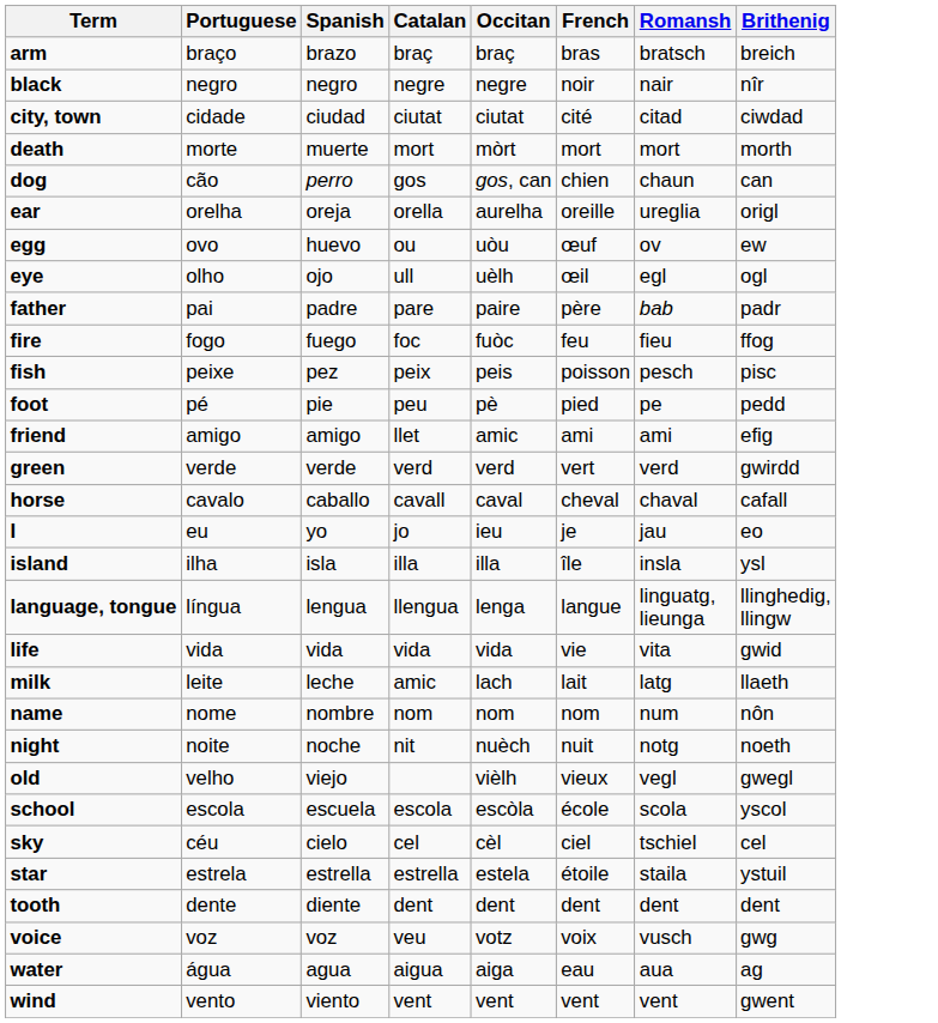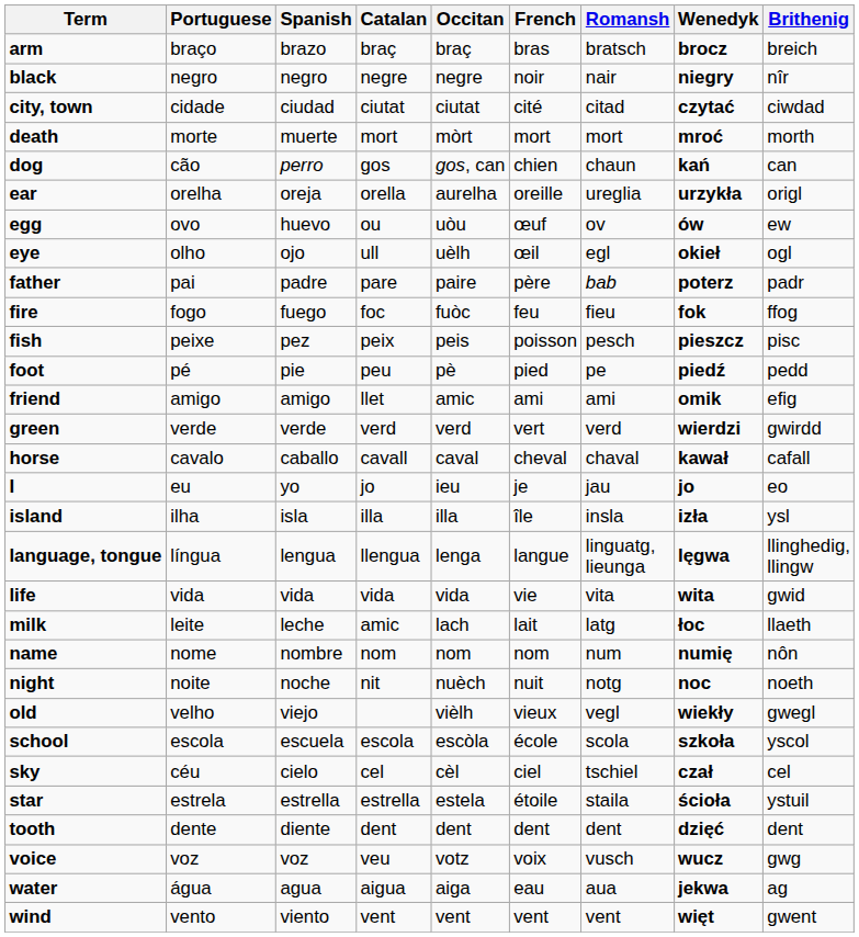 <table class="wikitable">
 <tr>
 <th>Term</th>
 <th>Portuguese</th>
 <th>Spanish</th>
 <th>Catalan</th>
 <th>Occitan</th>
 <th>French</th>
 <th><a href='#'>Romansh</a></th>
+<th><strong>Wenedyk</strong></th>
 <th><a href='#'>Brithenig</a></th>
 </tr>
 <tr>
 <td><strong>arm</strong></td>
 <td> braço</td>
 <td> brazo</td>
 <td> braç</td>
 <td> braç</td>
 <td> bras</td>
 <td> bratsch</td>
+<td><strong>brocz</strong></td>
 <td> breich</td>
 </tr>
 <tr>
 <td><strong>black</strong></td>
 <td> negro</td>
 <td> negro</td>
 <td> negre</td>
 <td> negre</td>
 <td> noir</td>
 <td> nair</td>
+<td><strong>niegry</strong></td>
 <td> nîr</td>
 </tr>
 <tr>
 <td><strong>city, town</strong></td>
 <td> cidade</td>
 <td> ciudad</td>
 <td> ciutat</td>
 <td> ciutat</td>
 <td> cité</td>
 <td> citad</td>
+<td><strong>czytać</strong></td>
 <td> ciwdad</td>
 </tr>
 <tr>
 <td><strong>death</strong></td>
 <td> morte</td>
 <td> muerte</td>
 <td> mort</td>
 <td> mòrt</td>
 <td> mort</td>
 <td> mort</td>
+<td><strong>mroć</strong></td>
 <td> morth</td>
 </tr>
 <tr>
 <td><strong>dog</strong></td>
 <td> cão</td>
 <td> <em>perro</em></td>
 <td> gos</td>
 <td> <em>gos</em>, can</td>
 <td> chien</td>
 <td> chaun</td>
+<td><strong>kań</strong></td>
 <td> can</td>
 </tr>
 <tr>
 <td><strong>ear</strong></td>
 <td> orelha</td>
 <td> oreja</td>
 <td> orella</td>
 <td> aurelha</td>
 <td> oreille</td>
 <td> ureglia</td>
+<td><strong>urzykła</strong></td>
 <td> origl</td>
 </tr>
 <tr>
 <td><strong>egg</strong></td>
 <td> ovo</td>
 <td> huevo</td>
 <td> ou</td>
 <td> uòu</td>
 <td> œuf</td>
 <td> ov</td>
+<td><strong>ów</strong></td>
 <td> ew</td>
 </tr>
 <tr>
 <td><strong>eye</strong></td>
 <td> olho</td>
 <td> ojo</td>
 <td> ull</td>
 <td> uèlh</td>
 <td> œil</td>
 <td> egl</td>
+<td><strong>okieł</strong></td>
 <td> ogl</td>
 </tr>
 <tr>
 <td><strong>father</strong></td>
 <td> pai</td>
 <td> padre</td>
 <td> pare</td>
 <td> paire</td>
 <td> père</td>
 <td> <em>bab</em></td>
+<td><strong>poterz</strong></td>
 <td> padr</td>
 </tr>
 <tr>
 <td><strong>fire</strong></td>
 <td> fogo</td>
 <td> fuego</td>
 <td> foc</td>
 <td> fuòc</td>
 <td> feu</td>
 <td> fieu</td>
+<td><strong>fok</strong></td>
 <td> ffog</td>
 </tr>
 <tr>
 <td><strong>fish</strong></td>
 <td> peixe</td>
 <td> pez</td>
 <td> peix</td>
 <td> peis</td>
 <td> poisson</td>
 <td> pesch</td>
+<td><strong>pieszcz</strong></td>
 <td> pisc</td>
 </tr>
 <tr>
 <td><strong>foot</strong></td>
 <td> pé</td>
 <td> pie</td>
 <td> peu</td>
 <td> pè</td>
 <td> pied</td>
 <td> pe</td>
+<td><strong>piedź</strong></td>
 <td> pedd</td>
 </tr>
 <tr>
 <td><strong>friend</strong></td>
 <td> amigo</td>
 <td> amigo</td>
 <td> llet</td>
 <td> amic</td>
 <td> ami</td>
 <td> ami</td>
+<td><strong>omik</strong></td>
 <td> efig</td>
 </tr>
 <tr>
 <td><strong>green</strong></td>
 <td> verde</td>
 <td> verde</td>
 <td> verd</td>
 <td> verd</td>
 <td> vert</td>
 <td> verd</td>
+<td><strong>wierdzi</strong></td>
 <td> gwirdd</td>
 </tr>
 <tr>
 <td><strong>horse</strong></td>
 <td> cavalo</td>
 <td> caballo</td>
 <td> cavall</td>
 <td> caval</td>
 <td> cheval</td>
 <td> chaval</td>
+<td><strong>kawał</strong></td>
 <td> cafall</td>
 </tr>
 <tr>
 <td><strong>I</strong></td>
 <td> eu</td>
 <td> yo</td>
 <td> jo</td>
 <td> ieu</td>
 <td> je</td>
 <td> jau</td>
+<td><strong>jo</strong></td>
 <td> eo</td>
 </tr>
 <tr>
 <td><strong>island</strong></td>
 <td> ilha</td>
 <td> isla</td>
 <td> illa</td>
 <td> illa</td>
 <td> île</td>
 <td> insla</td>
+<td><strong>izła</strong></td>
 <td> ysl</td>
 </tr>
 <tr>
 <td><strong>language, tongue</strong></td>
 <td> língua</td>
 <td> lengua</td>
 <td> llengua</td>
 <td> lenga</td>
 <td> langue</td>
 <td> linguatg,<br>lieunga</td>
+<td><strong>lęgwa</strong></td>
 <td> llinghedig,<br>llingw</td>
 </tr>
 <tr>
 <td><strong>life</strong></td>
 <td> vida</td>
 <td> vida</td>
 <td> vida</td>
 <td> vida</td>
 <td> vie</td>
 <td> vita</td>
+<td><strong>wita</strong></td>
 <td> gwid</td>
 </tr>
 <tr>
 <td><strong>milk</strong></td>
 <td> leite</td>
 <td> leche</td>
 <td> amic</td>
 <td> lach</td>
 <td> lait</td>
 <td> latg</td>
+<td><strong>łoc</strong></td>
 <td> llaeth</td>
 </tr>
 <tr>
 <td><strong>name</strong></td>
 <td> nome</td>
 <td> nombre</td>
 <td> nom</td>
 <td> nom</td>
 <td> nom</td>
 <td> num</td>
+<td><strong>numię</strong></td>
 <td> nôn</td>
 </tr>
 <tr>
 <td><strong>night</strong></td>
 <td> noite</td>
 <td> noche</td>
 <td> nit</td>
 <td> nuèch</td>
 <td> nuit</td>
 <td> notg</td>
+<td><strong>noc</strong></td>
 <td> noeth</td>
 </tr>
 <tr>
 <td><strong>old</strong></td>
 <td> velho</td>
 <td> viejo</td>
 <td> </td>
 <td> vièlh</td>
 <td> vieux</td>
 <td> vegl</td>
+<td><strong>wiekły</strong></td>
 <td> gwegl</td>
 </tr>
 <tr>
 <td><strong>school</strong></td>
 <td> escola</td>
 <td> escuela</td>
 <td> escola</td>
 <td> escòla</td>
 <td> école</td>
 <td> scola</td>
+<td><strong>szkoła</strong></td>
 <td>  yscol</td>
 </tr>
 <tr>
 <td><strong>sky</strong></td>
 <td> céu</td>
 <td> cielo</td>
 <td> cel</td>
 <td> cèl</td>
 <td> ciel</td>
 <td> tschiel</td>
+<td><strong>czał</strong></td>
 <td> cel</td>
 </tr>
 <tr>
 <td><strong>star</strong></td>
 <td> estrela</td>
 <td> estrella</td>
 <td> estrella</td>
 <td> estela</td>
 <td> étoile</td>
 <td> staila</td>
+<td><strong>ścioła</strong></td>
 <td> ystuil</td>
 </tr>
 <tr>
 <td><strong>tooth</strong></td>
 <td> dente</td>
 <td> diente</td>
 <td> dent</td>
 <td> dent</td>
 <td> dent</td>
 <td> dent</td>
+<td><strong>dzięć</strong></td>
 <td> dent</td>
 </tr>
 <tr>
 <td><strong>voice</strong></td>
 <td> voz</td>
 <td> voz</td>
 <td> veu</td>
 <td> votz</td>
 <td> voix</td>
 <td> vusch</td>
+<td><strong>wucz</strong></td>
 <td>  gwg</td>
 </tr>
 <tr>
 <td><strong>water</strong></td>
 <td> água</td>
 <td> agua</td>
 <td> aigua</td>
 <td> aiga</td>
 <td> eau</td>
 <td> aua</td>
+<td><strong>jekwa</strong></td>
 <td> ag</td>
 </tr>
 <tr>
 <td><strong>wind</strong></td>
 <td> vento</td>
 <td> viento</td>
 <td> vent</td>
 <td> vent</td>
 <td> vent</td>
 <td> vent</td>
+<td><strong>więt</strong></td>
 <td> gwent</td>
 </tr>
 </table>
